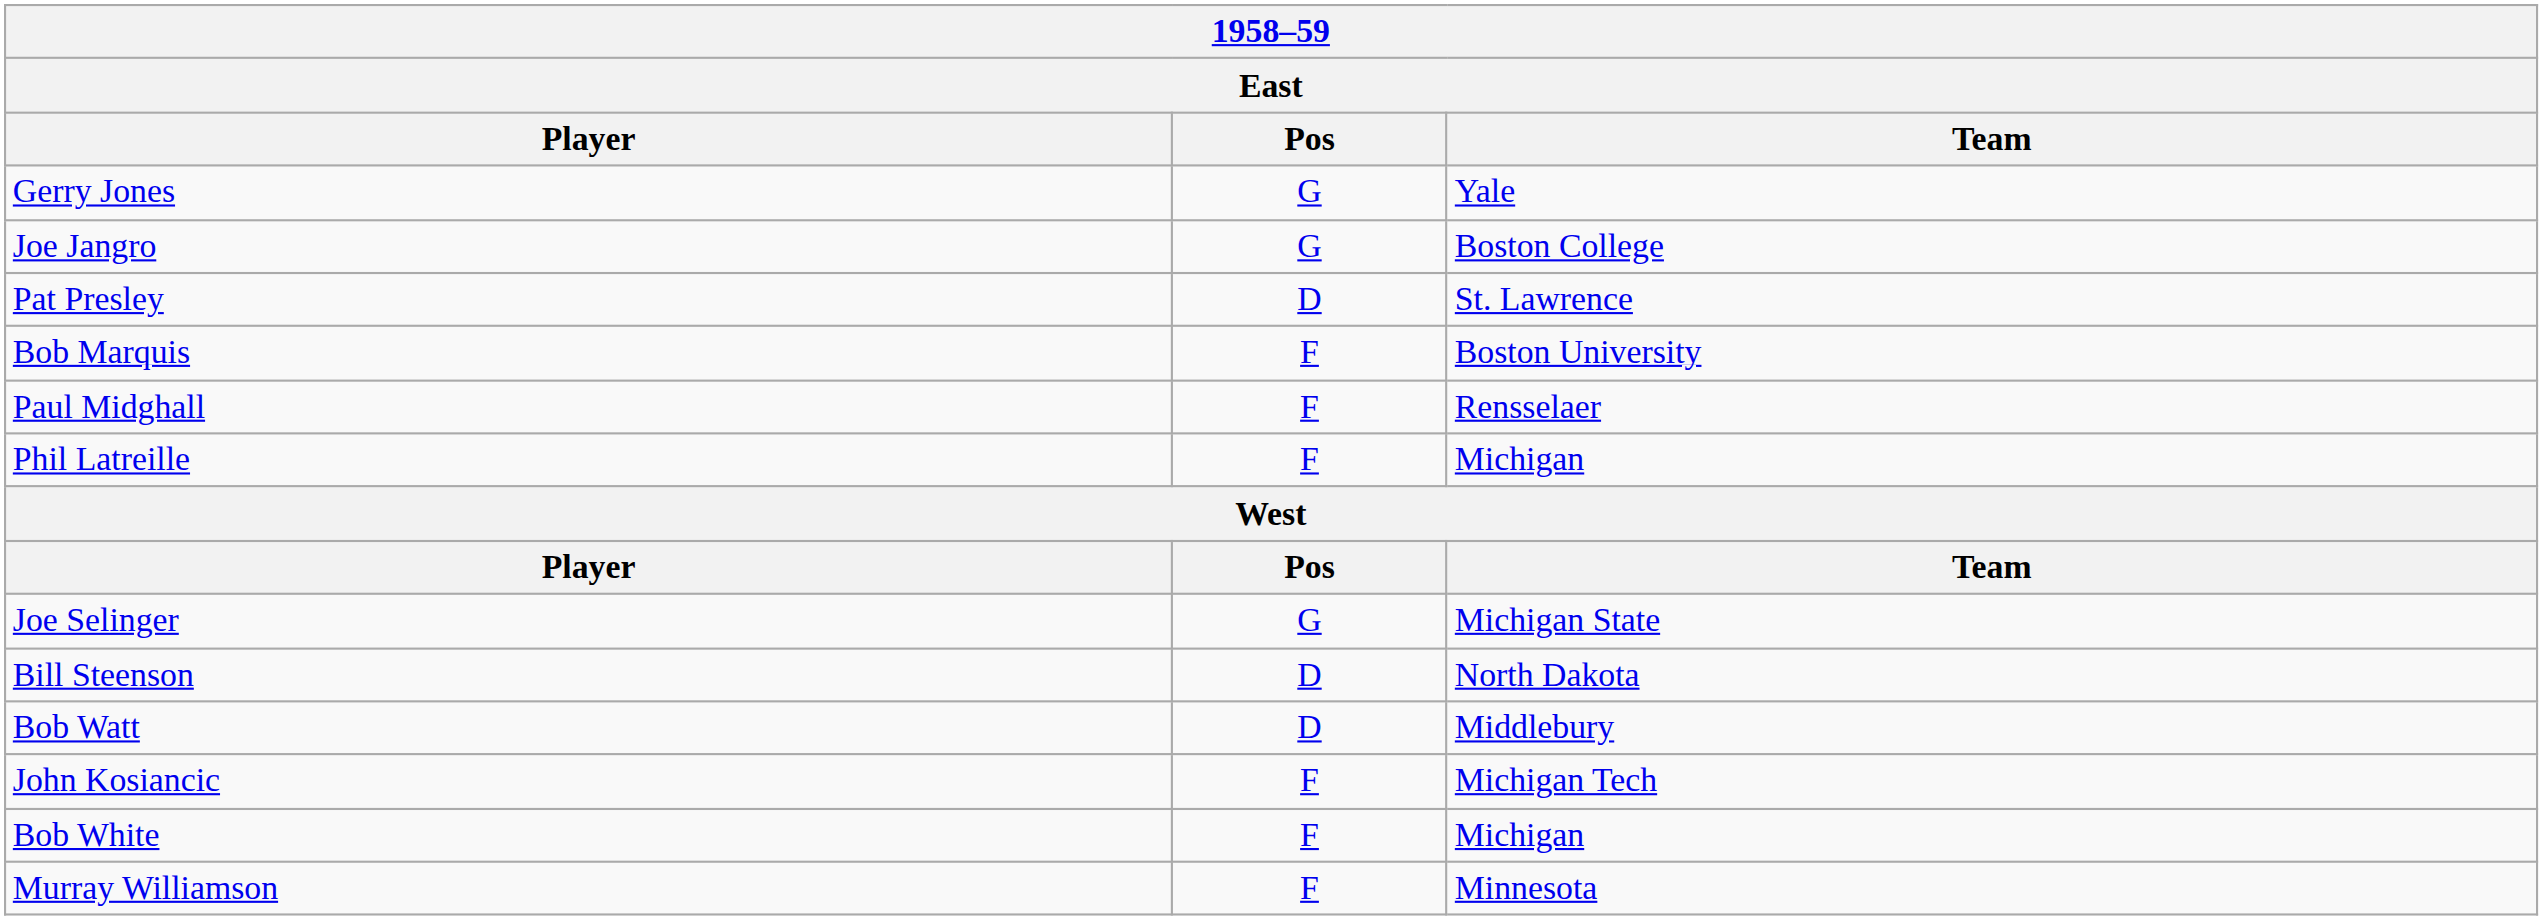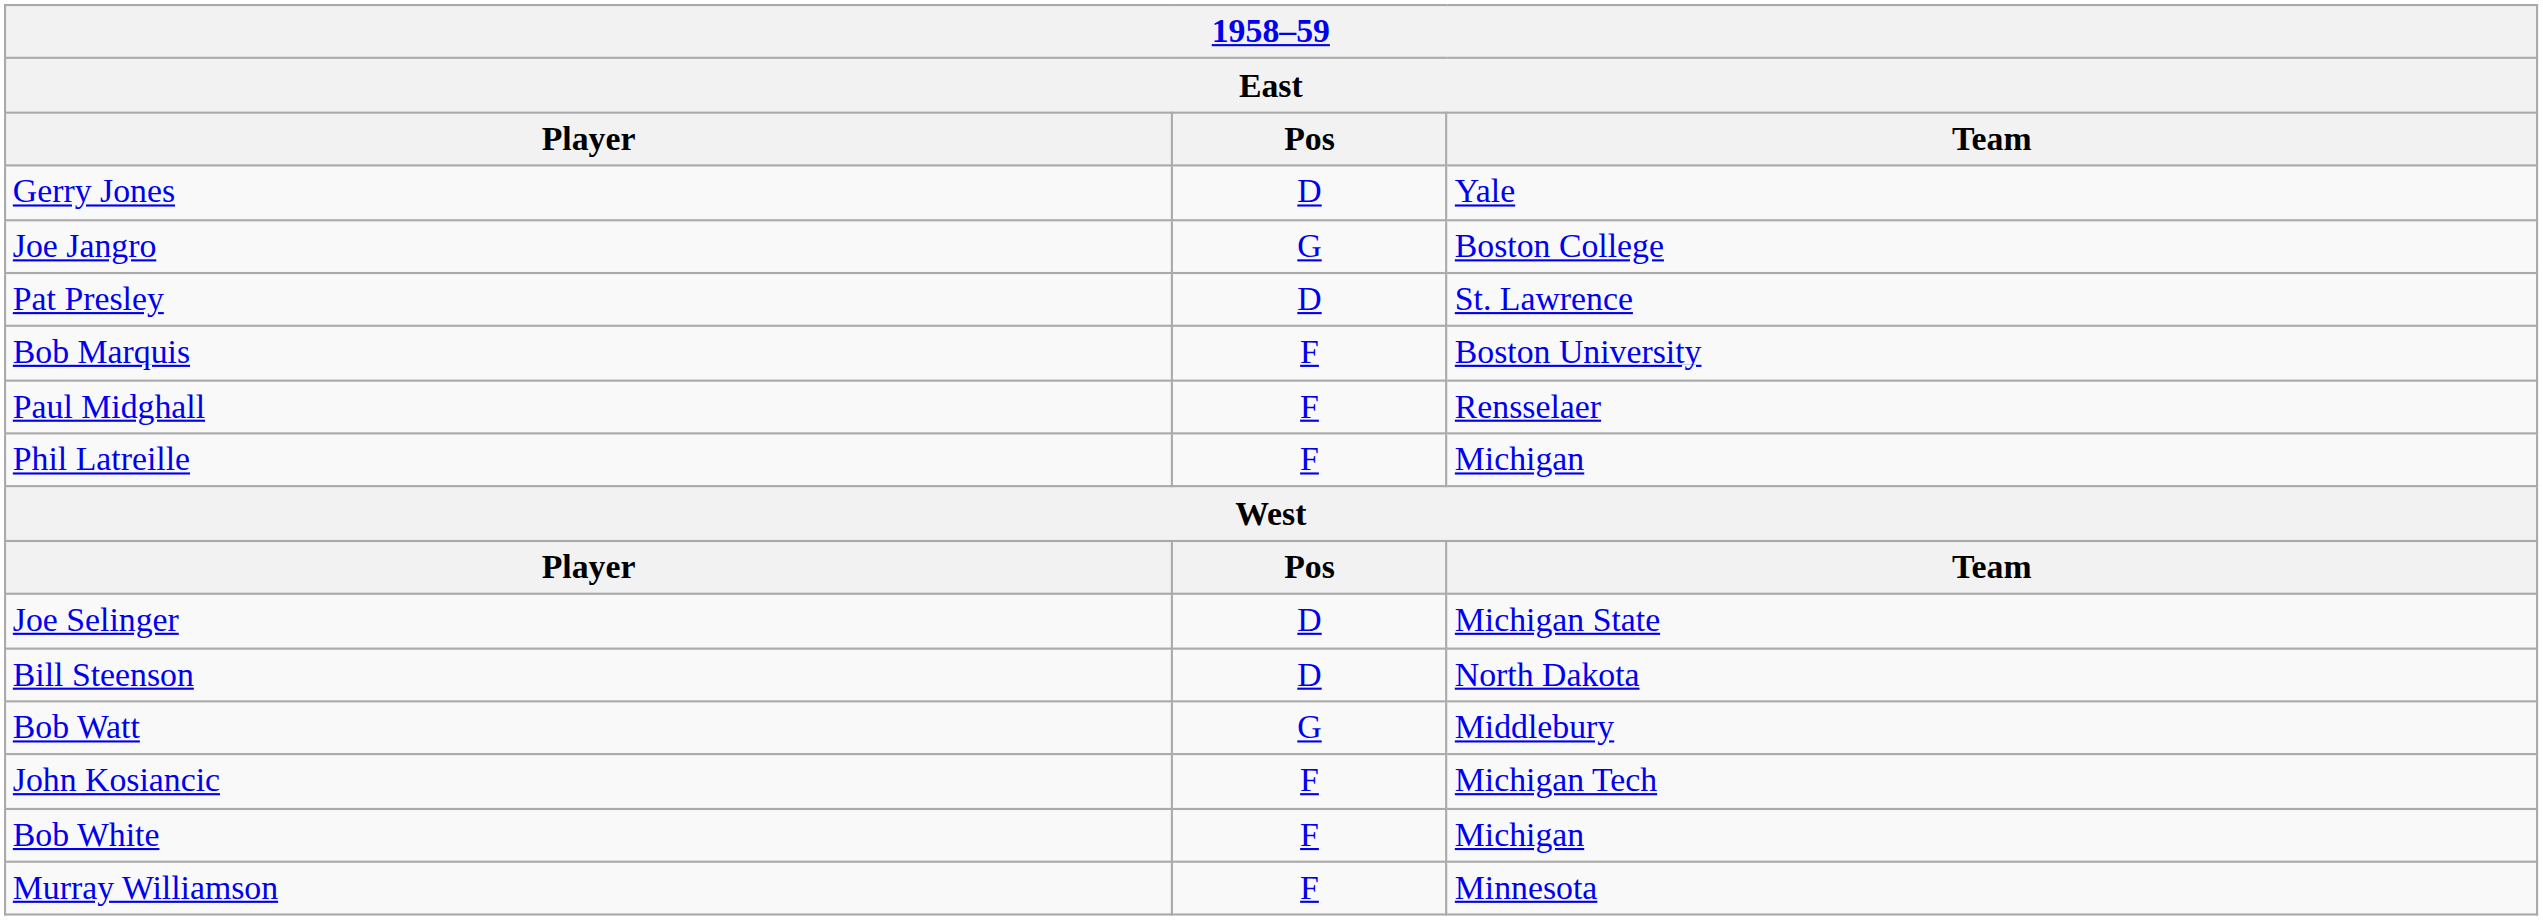 <table class="wikitable" width=95%>
 <tr>
 <th colspan=3><a href='#'>1958–59</a></th>
 </tr>
 <tr>
 <th colspan=3><strong>East</strong></th>
 </tr>
 <tr>
 <th>Player</th>
 <th>Pos</th>
 <th>Team</th>
 </tr>
 <tr>
 <td><a href='#'>Gerry Jones</a></td>
-<td style="text-align:center;"><a href='#'>G</a></td>
+<td style="text-align:center;"><a href='#'>D</a></td>
 <td><a href='#'>Yale</a></td>
 </tr>
 <tr>
 <td><a href='#'>Joe Jangro</a></td>
 <td style="text-align:center;"><a href='#'>G</a></td>
 <td><a href='#'>Boston College</a></td>
 </tr>
 <tr>
 <td><a href='#'>Pat Presley</a></td>
 <td style="text-align:center;"><a href='#'>D</a></td>
 <td><a href='#'>St. Lawrence</a></td>
 </tr>
 <tr>
 <td><a href='#'>Bob Marquis</a></td>
 <td style="text-align:center;"><a href='#'>F</a></td>
 <td><a href='#'>Boston University</a></td>
 </tr>
 <tr>
 <td><a href='#'>Paul Midghall</a></td>
 <td style="text-align:center;"><a href='#'>F</a></td>
 <td><a href='#'>Rensselaer</a></td>
 </tr>
 <tr>
 <td><a href='#'>Phil Latreille</a></td>
 <td style="text-align:center;"><a href='#'>F</a></td>
 <td><a href='#'>Michigan</a></td>
 </tr>
 <tr>
 <th colspan=3><strong>West</strong></th>
 </tr>
 <tr>
 <th>Player</th>
 <th>Pos</th>
 <th>Team</th>
 </tr>
 <tr>
 <td><a href='#'>Joe Selinger</a></td>
-<td style="text-align:center;"><a href='#'>G</a></td>
+<td style="text-align:center;"><a href='#'>D</a></td>
 <td><a href='#'>Michigan State</a></td>
 </tr>
 <tr>
 <td><a href='#'>Bill Steenson</a></td>
 <td style="text-align:center;"><a href='#'>D</a></td>
 <td><a href='#'>North Dakota</a></td>
 </tr>
 <tr>
 <td><a href='#'>Bob Watt</a></td>
-<td style="text-align:center;"><a href='#'>D</a></td>
+<td style="text-align:center;"><a href='#'>G</a></td>
 <td><a href='#'>Middlebury</a></td>
 </tr>
 <tr>
 <td><a href='#'>John Kosiancic</a></td>
 <td style="text-align:center;"><a href='#'>F</a></td>
 <td><a href='#'>Michigan Tech</a></td>
 </tr>
 <tr>
 <td><a href='#'>Bob White</a></td>
 <td style="text-align:center;"><a href='#'>F</a></td>
 <td><a href='#'>Michigan</a></td>
 </tr>
 <tr>
 <td><a href='#'>Murray Williamson</a></td>
 <td style="text-align:center;"><a href='#'>F</a></td>
 <td><a href='#'>Minnesota</a></td>
 </tr>
 </table>
